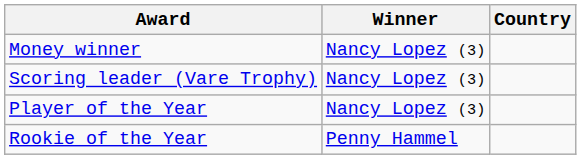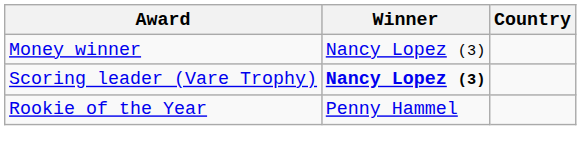 <table class="wikitable">
 <tr>
 <th>Award</th>
 <th>Winner</th>
 <th>Country</th>
 </tr>
 <tr>
 <td><a href='#'>Money winner</a></td>
 <td><a href='#'>Nancy Lopez</a> <small>(3)</small></td>
 <td></td>
 </tr>
 <tr>
 <td><a href='#'>Scoring leader (Vare Trophy)</a></td>
-<td><a href='#'>Nancy Lopez</a> <small>(3)</small></td>
-<td></td>
-</tr>
-<tr>
-<td><a href='#'>Player of the Year</a></td>
-<td><a href='#'>Nancy Lopez</a> <small>(3)</small></td>
+<td><strong><a href='#'>Nancy Lopez</a> <small>(3)</small></strong></td>
 <td></td>
 </tr>
 <tr>
 <td><a href='#'>Rookie of the Year</a></td>
 <td><a href='#'>Penny Hammel</a></td>
 <td></td>
 </tr>
 </table>
